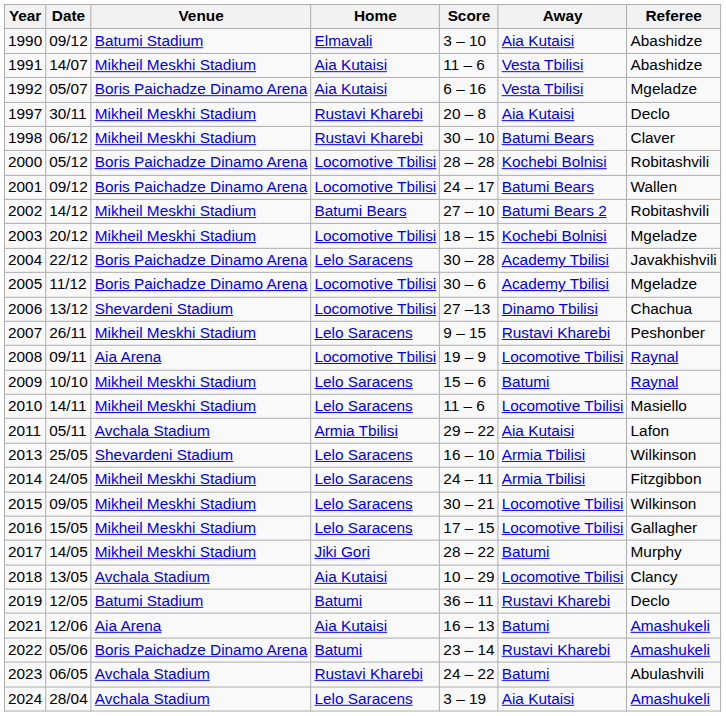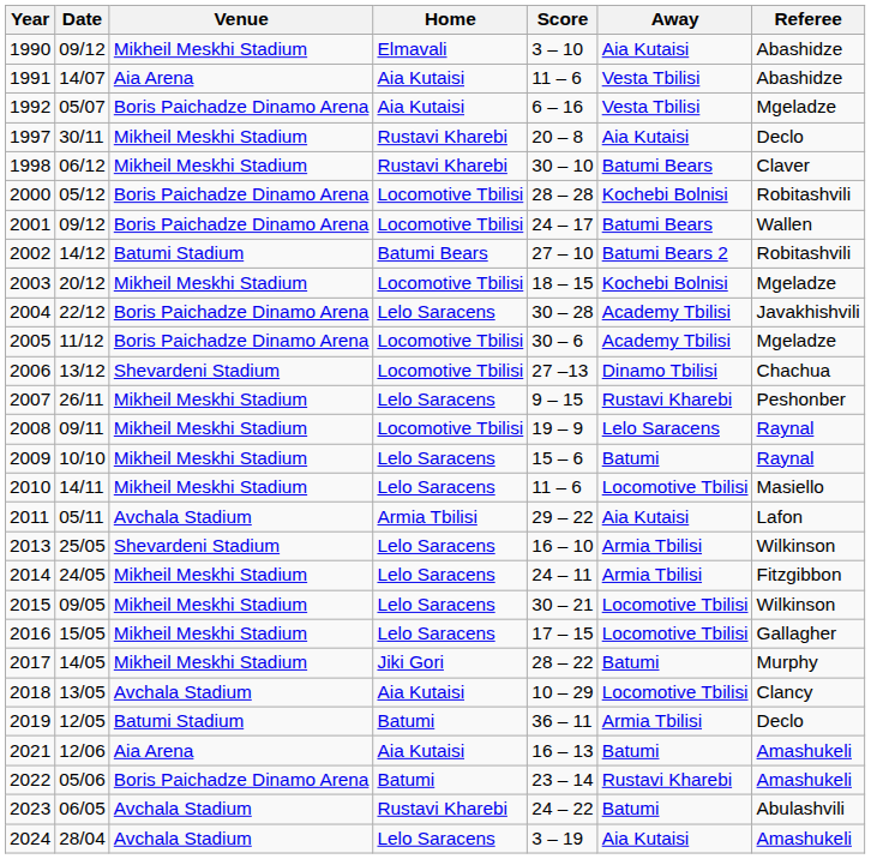 <table class="wikitable">
 <tr>
 <th>Year</th>
 <th>Date</th>
 <th>Venue</th>
 <th>Home</th>
 <th>Score</th>
 <th>Away</th>
 <th>Referee</th>
 </tr>
 <tr>
 <td>1990</td>
 <td>09/12</td>
-<td><a href='#'>Batumi Stadium</a></td>
+<td><a href='#'>Mikheil Meskhi Stadium</a></td>
 <td><a href='#'>Elmavali</a></td>
 <td>3 – 10</td>
 <td><a href='#'>Aia Kutaisi</a></td>
 <td> Abashidze</td>
 </tr>
 <tr>
 <td>1991</td>
 <td>14/07</td>
-<td><a href='#'>Mikheil Meskhi Stadium</a></td>
+<td><a href='#'>Aia Arena</a></td>
 <td><a href='#'>Aia Kutaisi</a></td>
 <td>11 – 6</td>
 <td><a href='#'>Vesta Tbilisi</a></td>
 <td> Abashidze</td>
 </tr>
 <tr>
 <td>1992</td>
 <td>05/07</td>
 <td><a href='#'>Boris Paichadze Dinamo Arena</a></td>
 <td><a href='#'>Aia Kutaisi</a></td>
 <td>6 – 16</td>
 <td><a href='#'>Vesta Tbilisi</a></td>
 <td> Mgeladze</td>
 </tr>
 <tr>
 <td>1997</td>
 <td>30/11</td>
 <td><a href='#'>Mikheil Meskhi Stadium</a></td>
 <td><a href='#'>Rustavi Kharebi</a></td>
 <td>20 – 8</td>
 <td><a href='#'>Aia Kutaisi</a></td>
 <td> Declo</td>
 </tr>
 <tr>
 <td>1998</td>
 <td>06/12</td>
 <td><a href='#'>Mikheil Meskhi Stadium</a></td>
 <td><a href='#'>Rustavi Kharebi</a></td>
 <td>30 – 10</td>
 <td><a href='#'>Batumi Bears</a></td>
 <td> Claver</td>
 </tr>
 <tr>
 <td>2000</td>
 <td>05/12</td>
 <td><a href='#'>Boris Paichadze Dinamo Arena</a></td>
 <td><a href='#'>Locomotive Tbilisi</a></td>
 <td>28 – 28</td>
 <td><a href='#'>Kochebi Bolnisi</a></td>
 <td> Robitashvili</td>
 </tr>
 <tr>
 <td>2001</td>
 <td>09/12</td>
 <td><a href='#'>Boris Paichadze Dinamo Arena</a></td>
 <td><a href='#'>Locomotive Tbilisi</a></td>
 <td>24 – 17</td>
 <td><a href='#'>Batumi Bears</a></td>
 <td> Wallen</td>
 </tr>
 <tr>
 <td>2002</td>
 <td>14/12</td>
-<td><a href='#'>Mikheil Meskhi Stadium</a></td>
+<td><a href='#'>Batumi Stadium</a></td>
 <td><a href='#'>Batumi Bears</a></td>
 <td>27 – 10</td>
 <td><a href='#'>Batumi Bears 2</a></td>
 <td> Robitashvili</td>
 </tr>
 <tr>
 <td>2003</td>
 <td>20/12</td>
 <td><a href='#'>Mikheil Meskhi Stadium</a></td>
 <td><a href='#'>Locomotive Tbilisi</a></td>
 <td>18 – 15</td>
 <td><a href='#'>Kochebi Bolnisi</a></td>
 <td> Mgeladze</td>
 </tr>
 <tr>
 <td>2004</td>
 <td>22/12</td>
 <td><a href='#'>Boris Paichadze Dinamo Arena</a></td>
 <td><a href='#'>Lelo Saracens</a></td>
 <td>30 – 28</td>
 <td><a href='#'>Academy Tbilisi</a></td>
 <td> Javakhishvili</td>
 </tr>
 <tr>
 <td>2005</td>
 <td>11/12</td>
 <td><a href='#'>Boris Paichadze Dinamo Arena</a></td>
 <td><a href='#'>Locomotive Tbilisi</a></td>
 <td>30 – 6</td>
 <td><a href='#'>Academy Tbilisi</a></td>
 <td> Mgeladze</td>
 </tr>
 <tr>
 <td>2006</td>
 <td>13/12</td>
 <td><a href='#'>Shevardeni Stadium</a></td>
 <td><a href='#'>Locomotive Tbilisi</a></td>
 <td>27 –13</td>
 <td><a href='#'>Dinamo Tbilisi</a></td>
 <td> Chachua</td>
 </tr>
 <tr>
 <td>2007</td>
 <td>26/11</td>
 <td><a href='#'>Mikheil Meskhi Stadium</a></td>
 <td><a href='#'>Lelo Saracens</a></td>
 <td>9 – 15</td>
 <td><a href='#'>Rustavi Kharebi</a></td>
 <td> Peshonber</td>
 </tr>
 <tr>
 <td>2008</td>
 <td>09/11</td>
-<td><a href='#'>Aia Arena</a></td>
+<td><a href='#'>Mikheil Meskhi Stadium</a></td>
 <td><a href='#'>Locomotive Tbilisi</a></td>
 <td>19 – 9</td>
-<td><a href='#'>Locomotive Tbilisi</a></td>
+<td><a href='#'>Lelo Saracens</a></td>
 <td> <a href='#'>Raynal</a></td>
 </tr>
 <tr>
 <td>2009</td>
 <td>10/10</td>
 <td><a href='#'>Mikheil Meskhi Stadium</a></td>
 <td><a href='#'>Lelo Saracens</a></td>
 <td>15 – 6</td>
 <td><a href='#'>Batumi</a></td>
 <td> <a href='#'>Raynal</a></td>
 </tr>
 <tr>
 <td>2010</td>
 <td>14/11</td>
 <td><a href='#'>Mikheil Meskhi Stadium</a></td>
 <td><a href='#'>Lelo Saracens</a></td>
 <td>11 – 6</td>
 <td><a href='#'>Locomotive Tbilisi</a></td>
 <td> Masiello</td>
 </tr>
 <tr>
 <td>2011</td>
 <td>05/11</td>
 <td><a href='#'>Avchala Stadium</a></td>
 <td><a href='#'>Armia Tbilisi</a></td>
 <td>29 – 22</td>
 <td><a href='#'>Aia Kutaisi</a></td>
 <td> Lafon</td>
 </tr>
 <tr>
 <td>2013</td>
 <td>25/05</td>
 <td><a href='#'>Shevardeni Stadium</a></td>
 <td><a href='#'>Lelo Saracens</a></td>
 <td>16 – 10</td>
 <td><a href='#'>Armia Tbilisi</a></td>
 <td> Wilkinson</td>
 </tr>
 <tr>
 <td>2014</td>
 <td>24/05</td>
 <td><a href='#'>Mikheil Meskhi Stadium</a></td>
 <td><a href='#'>Lelo Saracens</a></td>
 <td>24 – 11</td>
 <td><a href='#'>Armia Tbilisi</a></td>
 <td> Fitzgibbon</td>
 </tr>
 <tr>
 <td>2015</td>
 <td>09/05</td>
 <td><a href='#'>Mikheil Meskhi Stadium</a></td>
 <td><a href='#'>Lelo Saracens</a></td>
 <td>30 – 21</td>
 <td><a href='#'>Locomotive Tbilisi</a></td>
 <td> Wilkinson</td>
 </tr>
 <tr>
 <td>2016</td>
 <td>15/05</td>
 <td><a href='#'>Mikheil Meskhi Stadium</a></td>
 <td><a href='#'>Lelo Saracens</a></td>
 <td>17 – 15</td>
 <td><a href='#'>Locomotive Tbilisi</a></td>
 <td> Gallagher</td>
 </tr>
 <tr>
 <td>2017</td>
 <td>14/05</td>
 <td><a href='#'>Mikheil Meskhi Stadium</a></td>
 <td><a href='#'>Jiki Gori</a></td>
 <td>28 – 22</td>
 <td><a href='#'>Batumi</a></td>
 <td> Murphy</td>
 </tr>
 <tr>
 <td>2018</td>
 <td>13/05</td>
 <td><a href='#'>Avchala Stadium</a></td>
 <td><a href='#'>Aia Kutaisi</a></td>
 <td>10 – 29</td>
 <td><a href='#'>Locomotive Tbilisi</a></td>
 <td> Clancy</td>
 </tr>
 <tr>
 <td>2019</td>
 <td>12/05</td>
 <td><a href='#'>Batumi Stadium</a></td>
 <td><a href='#'>Batumi</a></td>
 <td>36 – 11</td>
-<td><a href='#'>Rustavi Kharebi</a></td>
+<td><a href='#'>Armia Tbilisi</a></td>
 <td> Declo</td>
 </tr>
 <tr>
 <td>2021</td>
 <td>12/06</td>
 <td><a href='#'>Aia Arena</a></td>
 <td><a href='#'>Aia Kutaisi</a></td>
 <td>16 – 13</td>
 <td><a href='#'>Batumi</a></td>
 <td> <a href='#'>Amashukeli</a></td>
 </tr>
 <tr>
 <td>2022</td>
 <td>05/06</td>
 <td><a href='#'>Boris Paichadze Dinamo Arena</a></td>
 <td><a href='#'>Batumi</a></td>
 <td>23 – 14</td>
 <td><a href='#'>Rustavi Kharebi</a></td>
 <td> <a href='#'>Amashukeli</a></td>
 </tr>
 <tr>
 <td>2023</td>
 <td>06/05</td>
 <td><a href='#'>Avchala Stadium</a></td>
 <td><a href='#'>Rustavi Kharebi</a></td>
 <td>24 – 22</td>
 <td><a href='#'>Batumi</a></td>
 <td> Abulashvili</td>
 </tr>
 <tr>
 <td>2024</td>
 <td>28/04</td>
 <td><a href='#'>Avchala Stadium</a></td>
 <td><a href='#'>Lelo Saracens</a></td>
 <td>3 – 19</td>
 <td><a href='#'>Aia Kutaisi</a></td>
 <td> <a href='#'>Amashukeli</a></td>
 </tr>
 </table>
